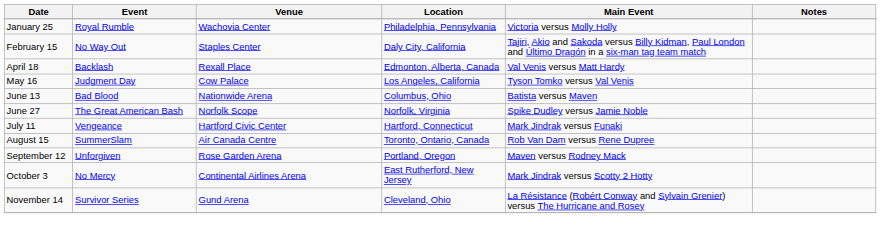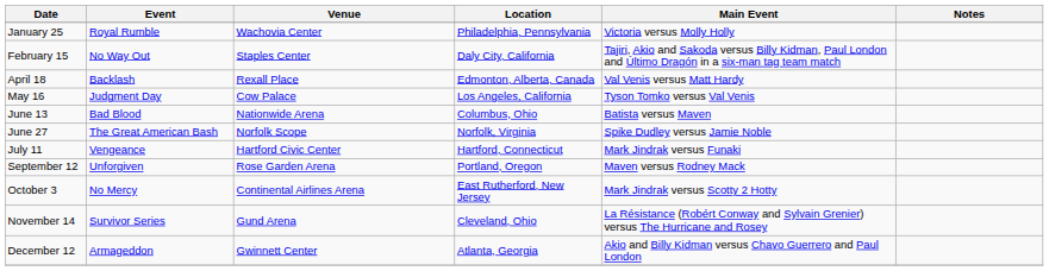 <table class="sortable wikitable succession-box" style="font-size:85%; width:100%">
 <tr>
 <th scope="col" style="width:5%;">Date</th>
 <th scope="col" style="width:10%;">Event</th>
 <th scope="col" style="width:15%;">Venue</th>
 <th scope="col" style="width:10%;">Location</th>
 <th scope="col" style="width:20%;">Main Event</th>
 <th scope="col" style="width:10%;">Notes</th>
 </tr>
 <tr>
 </tr>
 <tr>
 <td>January 25</td>
 <td><a href='#'>Royal Rumble</a></td>
 <td><a href='#'>Wachovia Center</a></td>
 <td><a href='#'>Philadelphia, Pennsylvania</a></td>
 <td><a href='#'>Victoria</a> versus <a href='#'>Molly Holly</a></td>
 <td></td>
 </tr>
 <tr>
 <td>February 15</td>
 <td><a href='#'>No Way Out</a></td>
 <td><a href='#'>Staples Center</a></td>
 <td><a href='#'>Daly City, California</a></td>
 <td><a href='#'>Tajiri</a>, <a href='#'>Akio</a> and <a href='#'>Sakoda</a> versus <a href='#'>Billy Kidman</a>, <a href='#'>Paul London</a> and <a href='#'>Último Dragón</a> in a <a href='#'>six-man tag team match</a></td>
 <td></td>
 </tr>
 <tr>
 <td>April 18</td>
 <td><a href='#'>Backlash</a></td>
 <td><a href='#'>Rexall Place</a></td>
 <td><a href='#'>Edmonton, Alberta, Canada</a></td>
 <td><a href='#'>Val Venis</a> versus <a href='#'>Matt Hardy</a></td>
 <td></td>
 </tr>
 <tr>
 <td>May 16</td>
 <td><a href='#'>Judgment Day</a></td>
 <td><a href='#'>Cow Palace</a></td>
 <td><a href='#'>Los Angeles, California</a></td>
 <td><a href='#'>Tyson Tomko</a> versus <a href='#'>Val Venis</a></td>
 <td></td>
 </tr>
 <tr>
 <td>June 13</td>
 <td><a href='#'>Bad Blood</a></td>
 <td><a href='#'>Nationwide Arena</a></td>
 <td><a href='#'>Columbus, Ohio</a></td>
 <td><a href='#'>Batista</a> versus <a href='#'>Maven</a></td>
 <td></td>
 </tr>
 <tr>
 <td>June 27</td>
 <td><a href='#'>The Great American Bash</a></td>
 <td><a href='#'>Norfolk Scope</a></td>
 <td><a href='#'>Norfolk, Virginia</a></td>
 <td><a href='#'>Spike Dudley</a> versus <a href='#'>Jamie Noble</a></td>
 <td></td>
 </tr>
 <tr>
 <td>July 11</td>
 <td><a href='#'>Vengeance</a></td>
 <td><a href='#'>Hartford Civic Center</a></td>
 <td><a href='#'>Hartford, Connecticut</a></td>
 <td><a href='#'>Mark Jindrak</a> versus <a href='#'>Funaki</a></td>
 <td></td>
 </tr>
 <tr>
-<td>August 15</td>
-<td><a href='#'>SummerSlam</a></td>
-<td><a href='#'>Air Canada Centre</a></td>
-<td><a href='#'>Toronto, Ontario, Canada</a></td>
-<td><a href='#'>Rob Van Dam</a> versus <a href='#'>Rene Dupree</a></td>
-<td></td>
-</tr>
-<tr>
 <td>September 12</td>
 <td><a href='#'>Unforgiven</a></td>
 <td><a href='#'>Rose Garden Arena</a></td>
 <td><a href='#'>Portland, Oregon</a></td>
 <td><a href='#'>Maven</a> versus <a href='#'>Rodney Mack</a></td>
 <td></td>
 </tr>
 <tr>
 <td>October 3</td>
 <td><a href='#'>No Mercy</a></td>
 <td><a href='#'>Continental Airlines Arena</a></td>
 <td><a href='#'>East Rutherford, New Jersey</a></td>
 <td><a href='#'>Mark Jindrak</a> versus <a href='#'>Scotty 2 Hotty</a></td>
 <td></td>
 </tr>
 <tr>
 <td>November 14</td>
 <td><a href='#'>Survivor Series</a></td>
 <td><a href='#'>Gund Arena</a></td>
 <td><a href='#'>Cleveland, Ohio</a></td>
 <td><a href='#'>La Résistance</a> (<a href='#'>Robért Conway</a> and <a href='#'>Sylvain Grenier</a>) versus <a href='#'>The Hurricane and Rosey</a></td>
 <td></td>
 </tr>
 <tr>
+<td>December 12</td>
+<td><a href='#'>Armageddon</a></td>
+<td><a href='#'>Gwinnett Center</a></td>
+<td><a href='#'>Atlanta, Georgia</a></td>
+<td><a href='#'>Akio</a> and <a href='#'>Billy Kidman</a> versus <a href='#'>Chavo Guerrero</a> and <a href='#'>Paul London</a></td>
+<td></td>
+</tr>
+<tr>
 </tr>
 </table>
